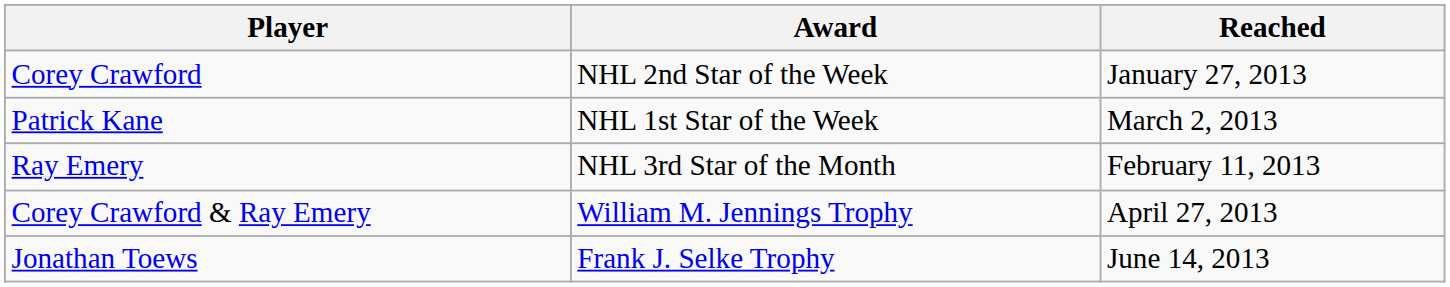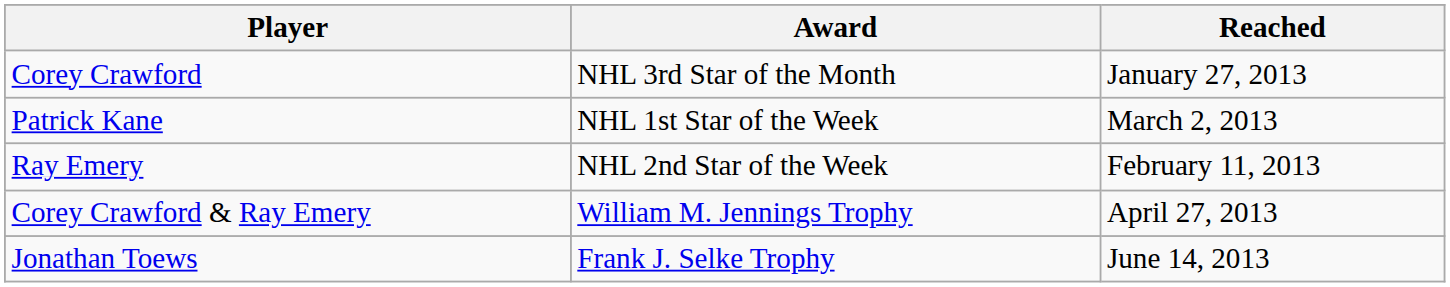 <table class="wikitable"  style="width:50%;">
 <tr>
 <th>Player</th>
 <th>Award</th>
 <th>Reached</th>
 </tr>
 <tr>
 <td><a href='#'>Corey Crawford</a></td>
-<td>NHL 2nd Star of the Week</td>
+<td>NHL 3rd Star of the Month</td>
 <td>January 27, 2013</td>
 </tr>
 <tr>
 <td><a href='#'>Patrick Kane</a></td>
 <td>NHL 1st Star of the Week</td>
 <td>March 2, 2013</td>
 </tr>
 <tr>
 <td><a href='#'>Ray Emery</a></td>
-<td>NHL 3rd Star of the Month</td>
+<td>NHL 2nd Star of the Week</td>
 <td>February 11, 2013</td>
 </tr>
 <tr>
 <td><a href='#'>Corey Crawford</a> & <a href='#'>Ray Emery</a></td>
 <td><a href='#'>William M. Jennings Trophy</a></td>
 <td>April 27, 2013</td>
 </tr>
 <tr>
 <td><a href='#'>Jonathan Toews</a></td>
 <td><a href='#'>Frank J. Selke Trophy</a></td>
 <td>June 14, 2013</td>
 </tr>
 </table>
